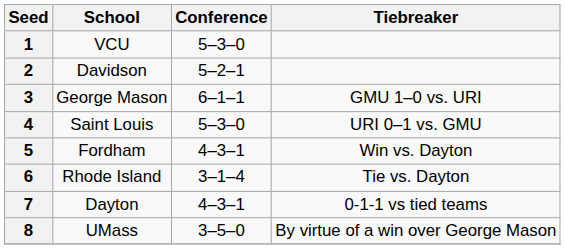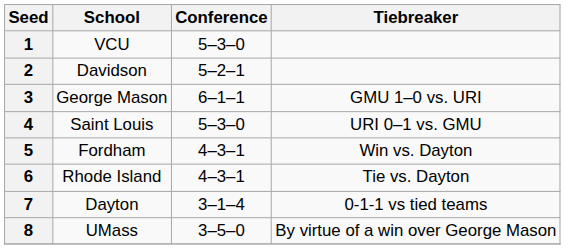 <table class="wikitable" style="text-align:center">
 <tr>
 <th>Seed</th>
 <th>School</th>
 <th>Conference</th>
 <th>Tiebreaker</th>
 </tr>
 <tr>
 <th>1</th>
 <td>VCU</td>
 <td>5–3–0</td>
 <td></td>
 </tr>
 <tr>
 <th>2</th>
 <td>Davidson</td>
 <td>5–2–1</td>
 <td></td>
 </tr>
 <tr>
 <th>3</th>
 <td>George Mason</td>
 <td>6–1–1</td>
 <td>GMU 1–0 vs. URI</td>
 </tr>
 <tr>
 <th>4</th>
 <td>Saint Louis</td>
 <td>5–3–0</td>
 <td>URI 0–1 vs. GMU</td>
 </tr>
 <tr>
 <th>5</th>
 <td>Fordham</td>
 <td>4–3–1</td>
 <td>Win vs. Dayton</td>
 </tr>
 <tr>
 <th>6</th>
 <td>Rhode Island</td>
-<td>3–1–4</td>
+<td>4–3–1</td>
 <td>Tie vs. Dayton</td>
 </tr>
 <tr>
 <th>7</th>
 <td>Dayton</td>
-<td>4–3–1</td>
+<td>3–1–4</td>
 <td>0-1-1 vs tied teams</td>
 </tr>
 <tr>
 <th>8</th>
 <td>UMass</td>
 <td>3–5–0</td>
 <td>By virtue of a win over George Mason</td>
 </tr>
 <tr>
 </tr>
 </table>
